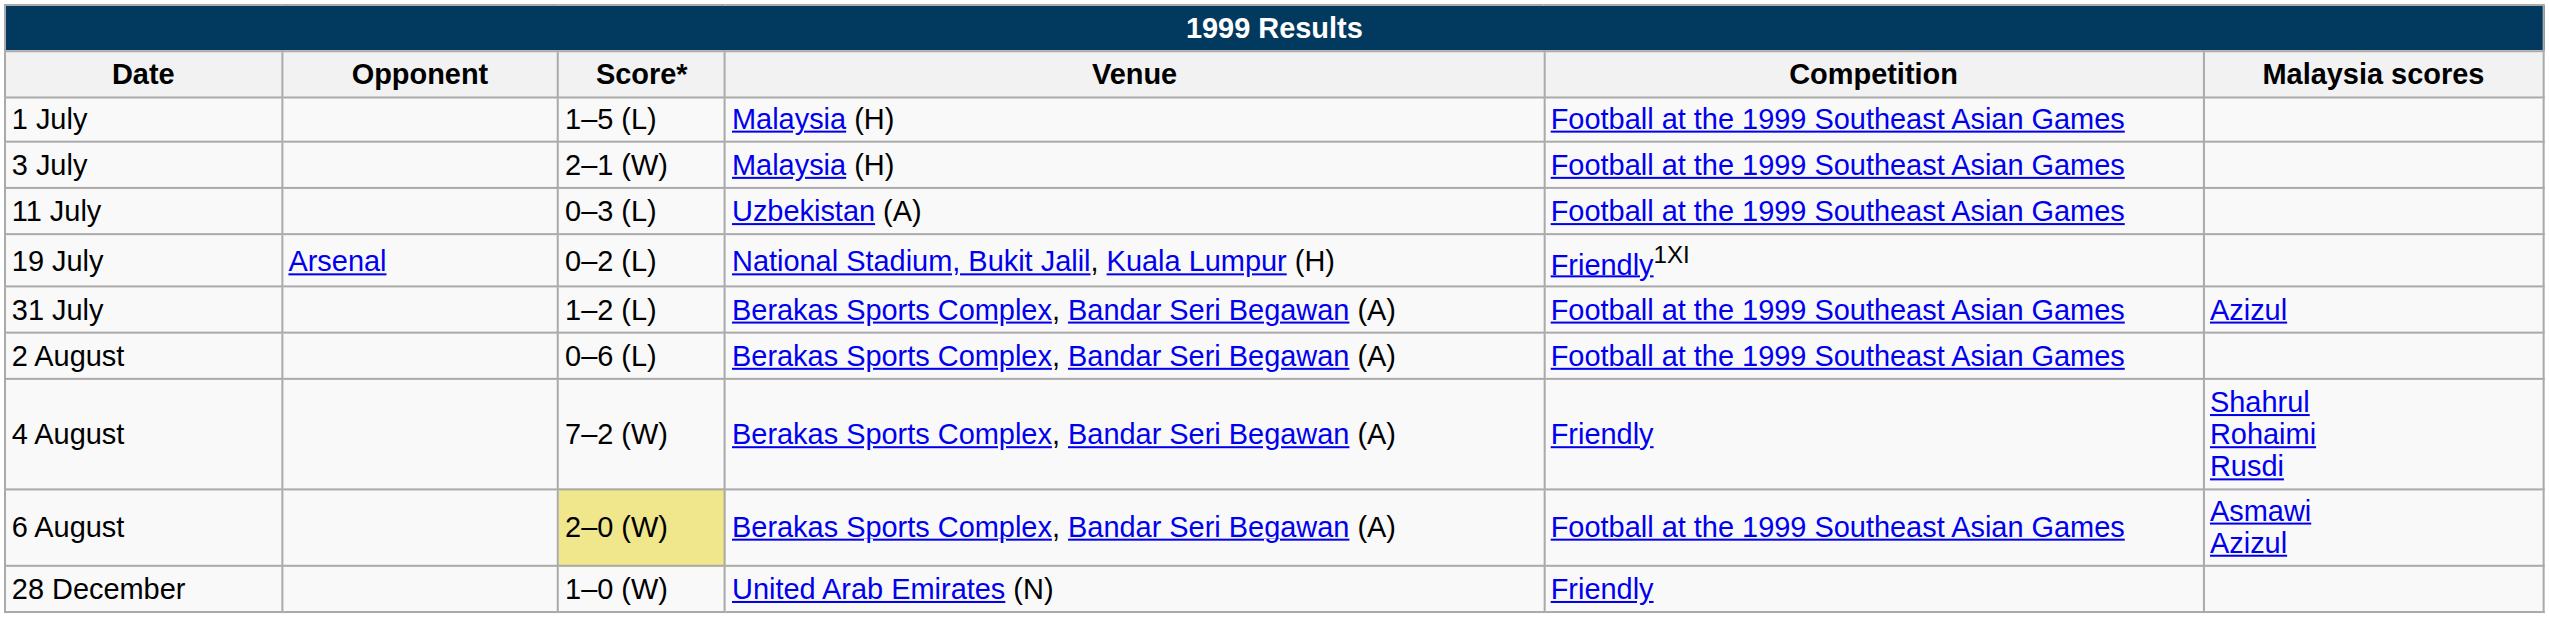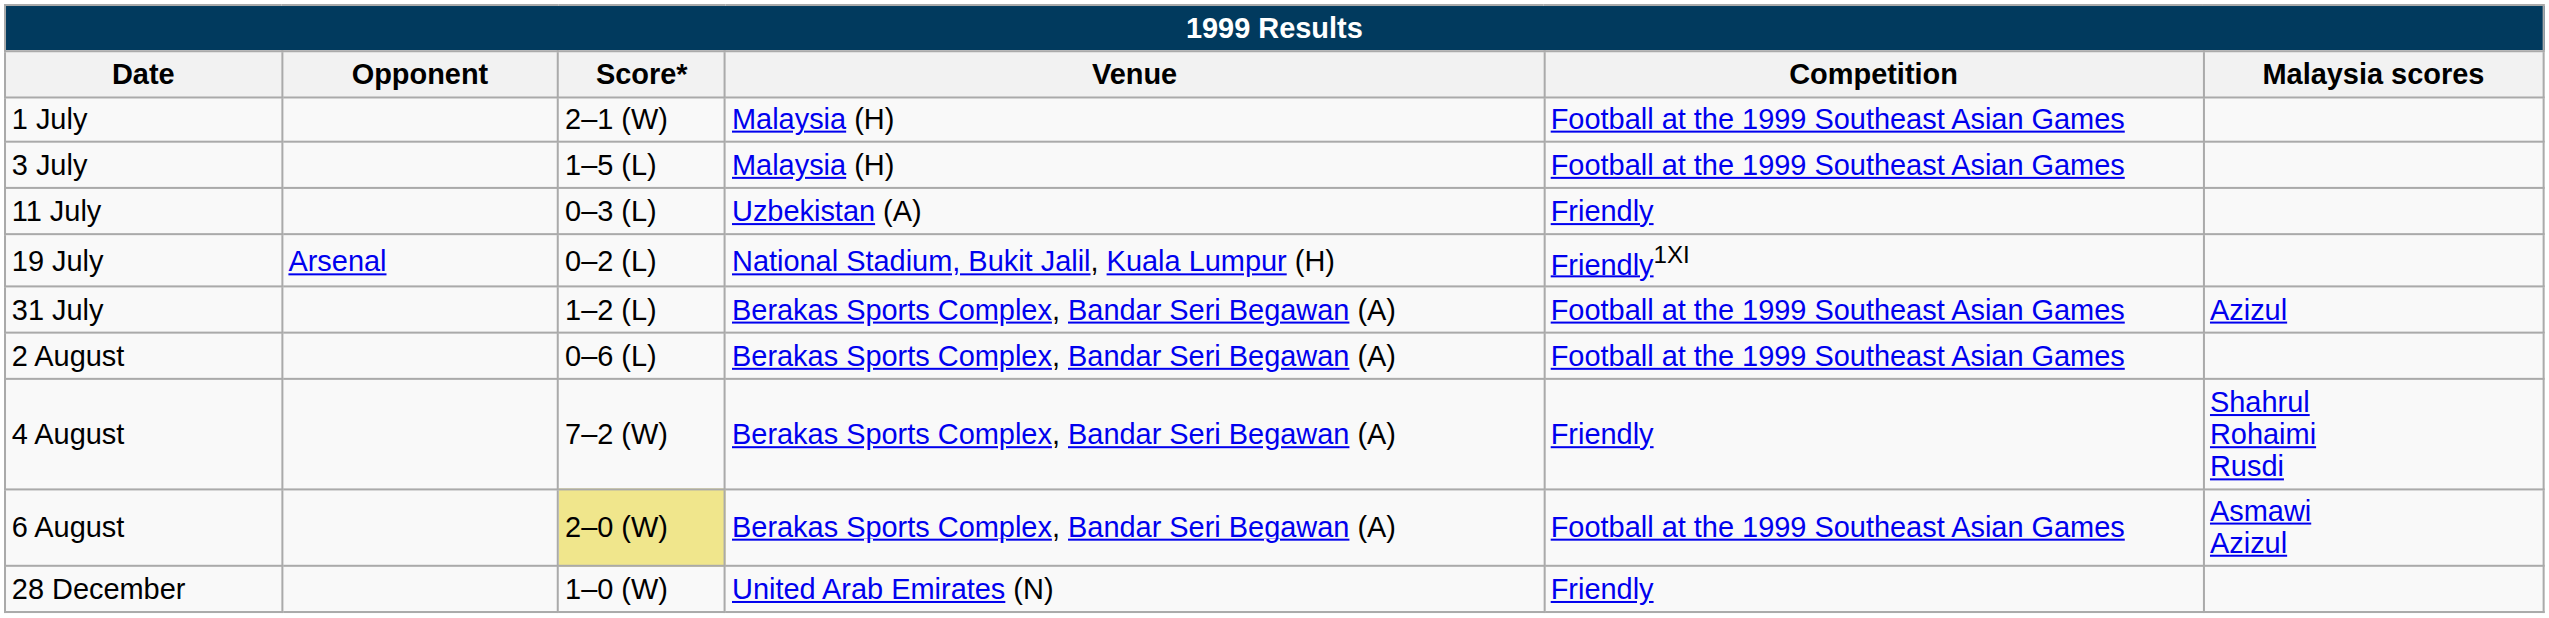 <table class="wikitable" width=100% style="text-align:left;font-size:90%;">
 <tr>
 <th colspan=9 style="background: #013A5E; color: #FFFFFF;">1999 Results</th>
 </tr>
 <tr>
 <th width=80>Date</th>
 <th width=80>Opponent</th>
 <th width=20>Score*</th>
 <th width=250>Venue</th>
 <th width=200>Competition</th>
 <th width=100>Malaysia scores</th>
 </tr>
 <tr>
 <td>1 July</td>
 <td></td>
-<td>1–5 (L)</td>
+<td>2–1 (W)</td>
 <td><a href='#'>Malaysia</a> (H)</td>
 <td><a href='#'>Football at the 1999 Southeast Asian Games</a></td>
 <td></td>
 </tr>
 <tr>
 <td>3 July</td>
 <td></td>
-<td>2–1 (W)</td>
+<td>1–5 (L)</td>
 <td><a href='#'>Malaysia</a> (H)</td>
 <td><a href='#'>Football at the 1999 Southeast Asian Games</a></td>
 <td></td>
 </tr>
 <tr>
 <td>11 July</td>
 <td></td>
 <td>0–3 (L)</td>
 <td><a href='#'>Uzbekistan</a> (A)</td>
-<td><a href='#'>Football at the 1999 Southeast Asian Games</a></td>
+<td><a href='#'>Friendly</a></td>
 <td></td>
 </tr>
 <tr>
 <td>19 July</td>
 <td> <a href='#'>Arsenal</a></td>
 <td>0–2 (L)</td>
 <td><a href='#'>National Stadium, Bukit Jalil</a>, <a href='#'>Kuala Lumpur</a> (H)</td>
 <td><a href='#'>Friendly</a><sup>1XI</sup></td>
 <td></td>
 </tr>
 <tr>
 <td>31 July</td>
 <td></td>
 <td>1–2 (L)</td>
 <td><a href='#'>Berakas Sports Complex</a>, <a href='#'>Bandar Seri Begawan</a> (A)</td>
 <td><a href='#'>Football at the 1999 Southeast Asian Games</a></td>
 <td><a href='#'>Azizul</a> </td>
 </tr>
 <tr>
 <td>2 August</td>
 <td></td>
 <td>0–6 (L)</td>
 <td><a href='#'>Berakas Sports Complex</a>, <a href='#'>Bandar Seri Begawan</a> (A)</td>
 <td><a href='#'>Football at the 1999 Southeast Asian Games</a></td>
 <td></td>
 </tr>
 <tr>
 <td>4 August</td>
 <td></td>
 <td>7–2 (W)</td>
 <td><a href='#'>Berakas Sports Complex</a>, <a href='#'>Bandar Seri Begawan</a> (A)</td>
 <td><a href='#'>Friendly</a></td>
 <td><a href='#'>Shahrul</a> <br><a href='#'>Rohaimi</a> <br><a href='#'>Rusdi</a> </td>
 </tr>
 <tr>
 <td>6 August</td>
 <td></td>
 <td style="background: khaki;">2–0 (W)</td>
 <td><a href='#'>Berakas Sports Complex</a>, <a href='#'>Bandar Seri Begawan</a> (A)</td>
 <td><a href='#'>Football at the 1999 Southeast Asian Games</a></td>
 <td><a href='#'>Asmawi</a> <br><a href='#'>Azizul</a> </td>
 </tr>
 <tr>
 <td>28 December</td>
 <td></td>
 <td>1–0 (W)</td>
 <td><a href='#'>United Arab Emirates</a> (N)</td>
 <td><a href='#'>Friendly</a></td>
 <td></td>
 </tr>
 </table>
